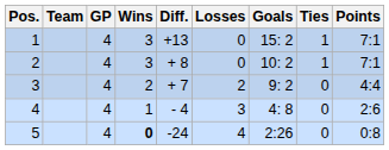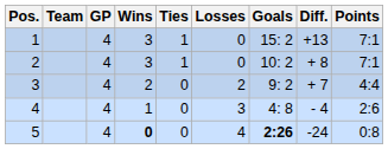 <table class="wikitable">
 <tr>
 <th>Pos.</th>
 <th>Team</th>
 <th>GP</th>
 <th>Wins</th>
-<th>Diff.</th>
+<th>Ties</th>
 <th>Losses</th>
 <th>Goals</th>
-<th>Ties</th>
+<th>Diff.</th>
 <th>Points</th>
 </tr>
 <tr bgcolor="#BCD2EE" align="right">
 <td>1</td>
 <td align="left"></td>
 <td>4</td>
 <td>3</td>
-<td>+13</td>
+<td>1</td>
 <td>0</td>
 <td>15: 2</td>
-<td>1</td>
+<td>+13</td>
 <td>7:1</td>
 </tr>
 <tr bgcolor="#BCD2EE" align="right">
 <td>2</td>
 <td align="left"></td>
 <td>4</td>
 <td>3</td>
-<td>+ 8</td>
+<td>1</td>
 <td>0</td>
 <td>10: 2</td>
-<td>1</td>
+<td>+ 8</td>
 <td>7:1</td>
 </tr>
 <tr bgcolor="#BCD2EE" align="right">
 <td>3</td>
 <td align="left"></td>
 <td>4</td>
 <td>2</td>
-<td>+ 7</td>
+<td>0</td>
 <td>2</td>
 <td>9: 2</td>
-<td>0</td>
+<td>+ 7</td>
 <td>4:4</td>
 </tr>
 <tr bgcolor="#CAE1FF" align="right">
 <td>4</td>
 <td align="left"></td>
 <td>4</td>
 <td>1</td>
-<td>- 4</td>
+<td>0</td>
 <td>3</td>
 <td>4: 8</td>
-<td>0</td>
+<td>- 4</td>
 <td>2:6</td>
 </tr>
 <tr bgcolor="#CAE1FF" align="right">
 <td>5</td>
 <td align="left"></td>
 <td>4</td>
 <td><strong>0</strong></td>
+<td>0</td>
+<td>4</td>
+<td><strong>2:26</strong></td>
 <td>-24</td>
-<td>4</td>
-<td>2:26</td>
-<td>0</td>
 <td>0:8</td>
 </tr>
 </table>
